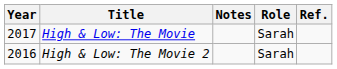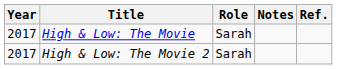 <table class="wikitable">
 <tr>
 <th>Year</th>
 <th>Title</th>
+<th>Role</th>
 <th>Notes</th>
-<th>Role</th>
 <th>Ref.</th>
 </tr>
 <tr>
 <td>2017</td>
 <td><em><a href='#'>High & Low: The Movie</a></em></td>
+<td>Sarah</td>
 <td></td>
-<td>Sarah</td>
 <td></td>
 </tr>
 <tr>
-<td>2016</td>
+<td>2017</td>
 <td><em>High & Low: The Movie 2</em></td>
+<td>Sarah</td>
 <td></td>
-<td>Sarah</td>
 <td></td>
 </tr>
 </table>
